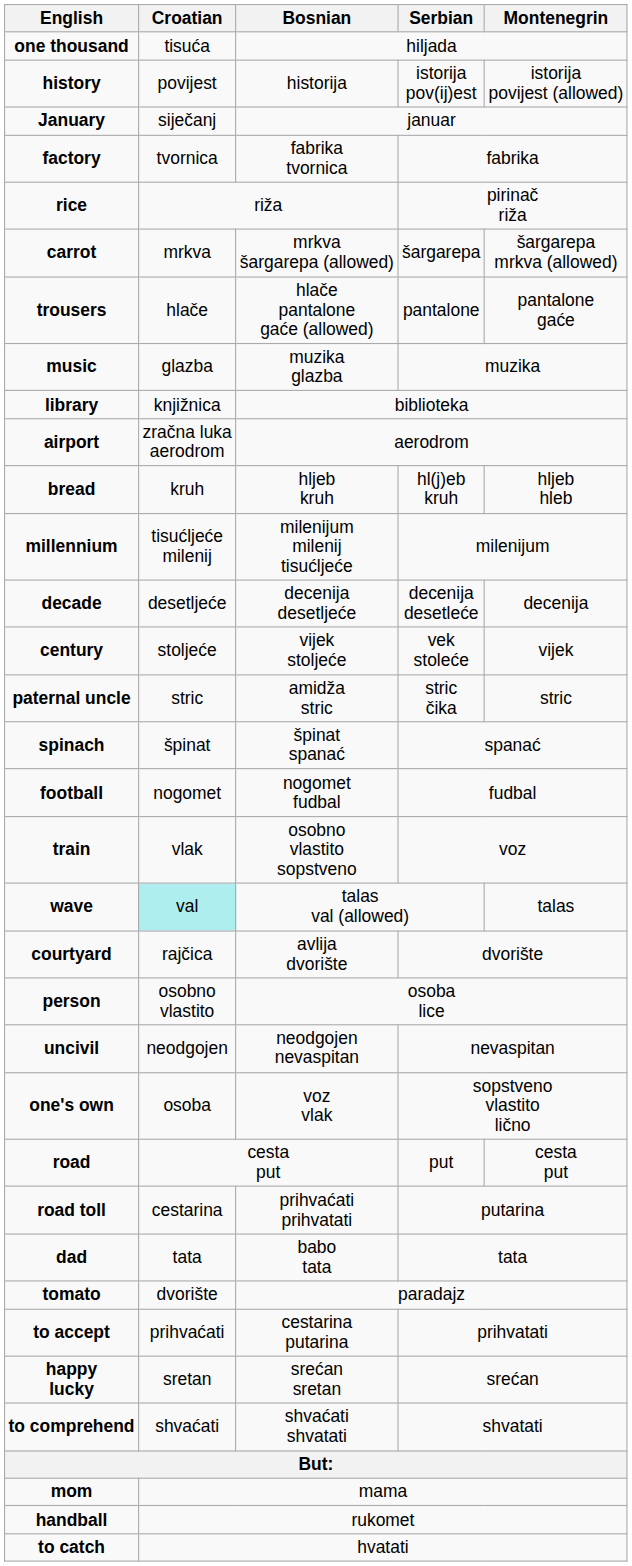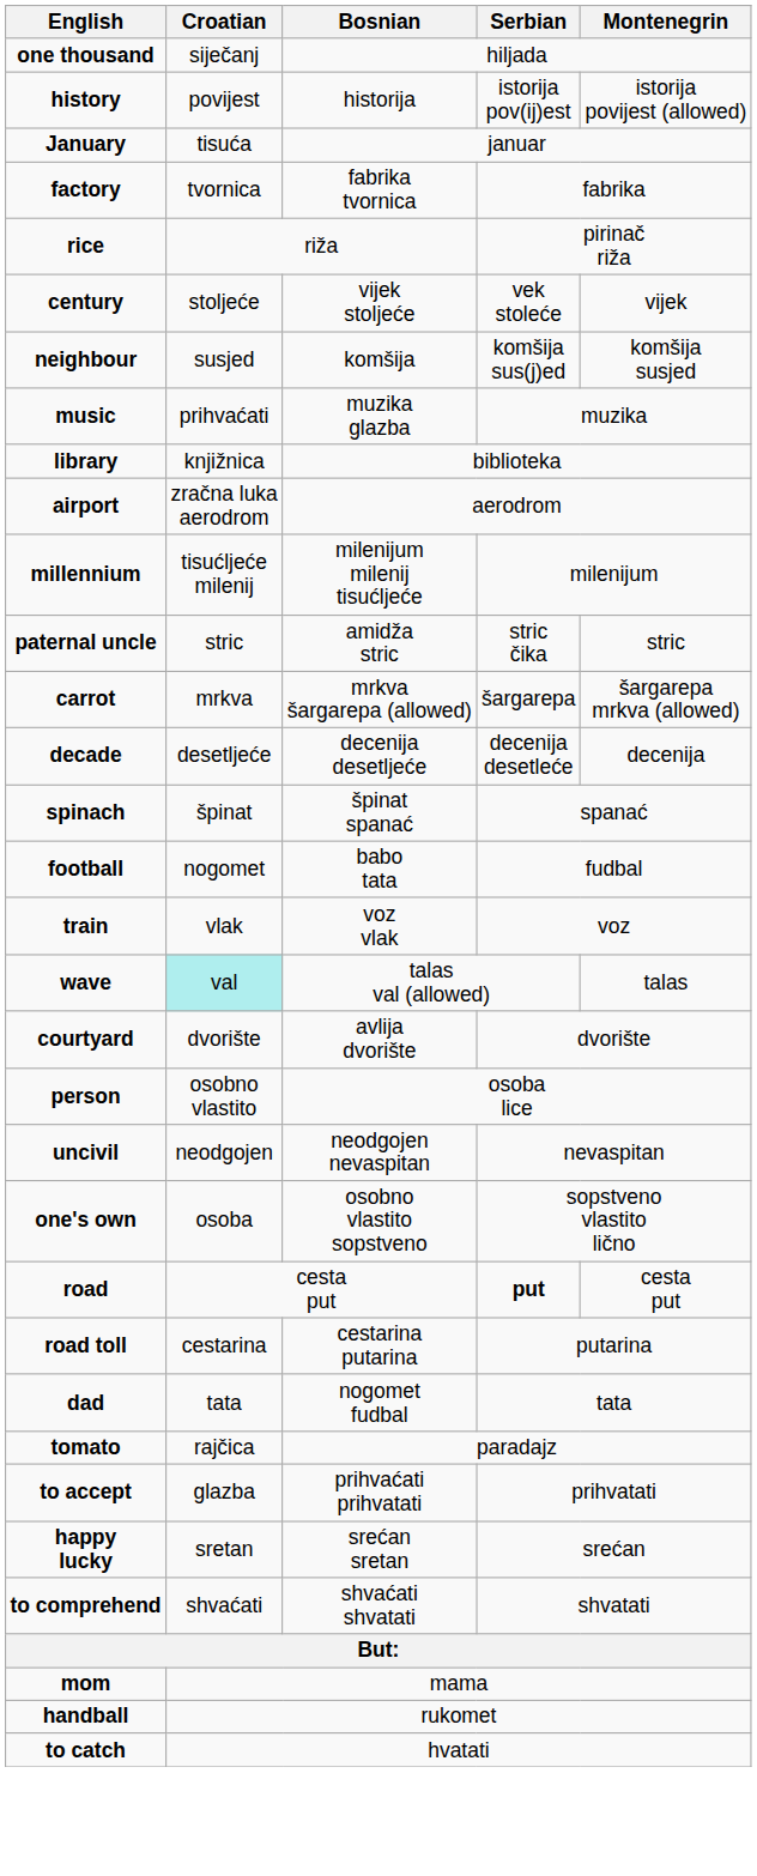 <table class="wikitable" style="text-align: center;">
 <tr>
 <th>English</th>
 <th>Croatian</th>
 <th>Bosnian</th>
 <th>Serbian</th>
 <th>Montenegrin</th>
 </tr>
 <tr>
 <td><strong>one thousand</strong></td>
-<td>tisuća</td>
+<td>siječanj</td>
 <td colspan="3">hiljada</td>
 </tr>
 <tr>
 <td><strong>history</strong></td>
 <td>povijest</td>
 <td>historija</td>
 <td>istorija<br>pov(ij)est</td>
 <td>istorija<br>povijest (allowed)</td>
 </tr>
 <tr>
 <td><strong>January</strong></td>
-<td>siječanj</td>
+<td>tisuća</td>
 <td colspan="3">januar</td>
 </tr>
 <tr>
 <td><strong>factory</strong></td>
 <td>tvornica</td>
 <td>fabrika<br>tvornica</td>
 <td colspan="2">fabrika</td>
 </tr>
 <tr>
 <td><strong>rice</strong></td>
 <td colspan="2">riža</td>
 <td colspan="2">pirinač<br>riža</td>
 </tr>
 <tr>
-<td><strong>carrot</strong></td>
-<td>mrkva</td>
-<td>mrkva<br>šargarepa (allowed)</td>
-<td>šargarepa</td>
-<td>šargarepa<br>mrkva (allowed)</td>
+<td><strong>century</strong></td>
+<td>stoljeće</td>
+<td>vijek<br>stoljeće</td>
+<td>vek<br>stoleće</td>
+<td>vijek</td>
 </tr>
 <tr>
-<td><strong>trousers</strong></td>
-<td>hlače</td>
-<td>hlače<br>pantalone<br>gaće (allowed)</td>
-<td>pantalone</td>
-<td>pantalone<br>gaće</td>
+<td><strong>neighbour</strong></td>
+<td>susjed</td>
+<td>komšija</td>
+<td>komšija<br>sus(j)ed</td>
+<td>komšija<br>susjed</td>
 </tr>
 <tr>
 <td><strong>music</strong></td>
-<td>glazba</td>
+<td>prihvaćati</td>
 <td>muzika<br>glazba</td>
 <td colspan="2">muzika</td>
 </tr>
 <tr>
 <td><strong>library</strong></td>
 <td>knjižnica</td>
 <td colspan="3">biblioteka</td>
 </tr>
 <tr>
 <td><strong>airport</strong></td>
 <td>zračna luka<br>aerodrom</td>
 <td colspan="3">aerodrom</td>
 </tr>
 <tr>
-<td><strong>bread</strong></td>
-<td>kruh</td>
-<td>hljeb<br>kruh<br></td>
-<td>hl(j)eb<br>kruh</td>
-<td>hljeb<br>hleb</td>
-</tr>
-<tr>
 <td><strong>millennium</strong></td>
 <td>tisućljeće<br>milenij</td>
 <td>milenijum<br>milenij<br>tisućljeće</td>
 <td colspan="2">milenijum</td>
+</tr>
+<tr>
+<td><strong>paternal uncle</strong></td>
+<td>stric</td>
+<td>amidža<br>stric</td>
+<td>stric<br>čika</td>
+<td>stric</td>
+</tr>
+<tr>
+<td><strong>carrot</strong></td>
+<td>mrkva</td>
+<td>mrkva<br>šargarepa (allowed)</td>
+<td>šargarepa</td>
+<td>šargarepa<br>mrkva (allowed)</td>
 </tr>
 <tr>
 <td><strong>decade</strong></td>
 <td>desetljeće</td>
 <td>decenija<br>desetljeće</td>
 <td>decenija<br>desetleće</td>
 <td>decenija</td>
-</tr>
-<tr>
-<td><strong>century</strong></td>
-<td>stoljeće</td>
-<td>vijek<br>stoljeće</td>
-<td>vek<br>stoleće</td>
-<td>vijek</td>
-</tr>
-<tr>
-<td><strong>paternal uncle</strong></td>
-<td>stric</td>
-<td>amidža<br>stric</td>
-<td>stric<br>čika</td>
-<td>stric</td>
 </tr>
 <tr>
 <td><strong>spinach</strong></td>
 <td>špinat</td>
 <td>špinat<br>spanać</td>
 <td colspan="2">spanać</td>
 </tr>
 <tr>
 <td><strong>football</strong></td>
 <td>nogomet</td>
-<td>nogomet<br>fudbal</td>
+<td>babo<br>tata</td>
 <td colspan="2">fudbal</td>
 </tr>
 <tr>
 <td><strong>train</strong></td>
 <td>vlak</td>
-<td>osobno<br>vlastito<br>sopstveno</td>
+<td>voz<br>vlak</td>
 <td colspan="2">voz</td>
 </tr>
 <tr>
 <td><strong>wave</strong></td>
 <td style="background: paleturquoise;">val</td>
 <td colspan="2">talas<br>val (allowed)</td>
 <td>talas</td>
 </tr>
 <tr>
 <td><strong>courtyard</strong></td>
-<td>rajčica</td>
+<td>dvorište</td>
 <td>avlija<br>dvorište</td>
 <td colspan="2">dvorište</td>
 </tr>
 <tr>
 <td><strong>person</strong></td>
 <td>osobno<br>vlastito</td>
 <td colspan="3">osoba<br>lice</td>
 </tr>
 <tr>
 <td><strong>uncivil</strong></td>
 <td>neodgojen</td>
 <td>neodgojen<br>nevaspitan</td>
 <td colspan="2">nevaspitan</td>
 </tr>
 <tr>
 <td><strong>one's own</strong></td>
 <td>osoba</td>
-<td>voz<br>vlak</td>
+<td>osobno<br>vlastito<br>sopstveno</td>
 <td colspan="2">sopstveno<br>vlastito<br>lično</td>
 </tr>
 <tr>
 <td><strong>road</strong></td>
 <td colspan="2">cesta<br>put</td>
-<td>put</td>
+<td><strong>put</strong></td>
 <td>cesta<br>put</td>
 </tr>
 <tr>
 <td><strong>road toll</strong></td>
 <td>cestarina</td>
-<td>prihvaćati<br>prihvatati</td>
+<td>cestarina<br>putarina</td>
 <td colspan="2">putarina</td>
 </tr>
 <tr>
 <td><strong>dad</strong></td>
 <td>tata</td>
-<td>babo<br>tata</td>
+<td>nogomet<br>fudbal</td>
 <td colspan="2">tata</td>
 </tr>
 <tr>
 <td><strong>tomato</strong></td>
-<td>dvorište</td>
+<td>rajčica</td>
 <td colspan="3">paradajz</td>
 </tr>
 <tr>
 <td><strong>to accept</strong></td>
-<td>prihvaćati</td>
-<td>cestarina<br>putarina</td>
+<td>glazba</td>
+<td>prihvaćati<br>prihvatati</td>
 <td colspan="2">prihvatati</td>
 </tr>
 <tr>
 <td><strong>happy</strong><br><strong>lucky</strong></td>
 <td>sretan</td>
 <td>srećan<br>sretan</td>
 <td colspan="2">srećan</td>
 </tr>
 <tr>
 <td><strong>to comprehend</strong></td>
 <td>shvaćati</td>
 <td>shvaćati<br>shvatati</td>
 <td colspan="2">shvatati</td>
 </tr>
 <tr>
 <th colspan=5>But:</th>
 </tr>
 <tr>
 <td><strong>mom</strong></td>
 <td colspan="4">mama</td>
 </tr>
 <tr>
 <td><strong>handball</strong></td>
 <td colspan="4">rukomet</td>
 </tr>
 <tr>
 <td><strong>to catch</strong></td>
 <td colspan="4">hvatati</td>
 </tr>
 </table>
